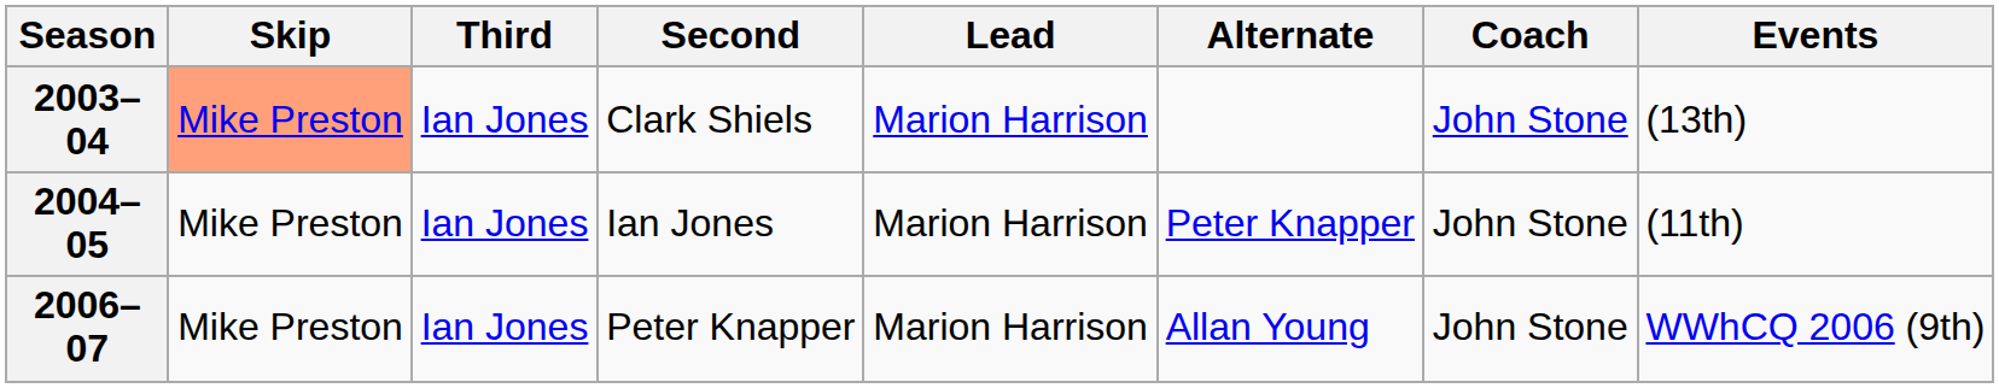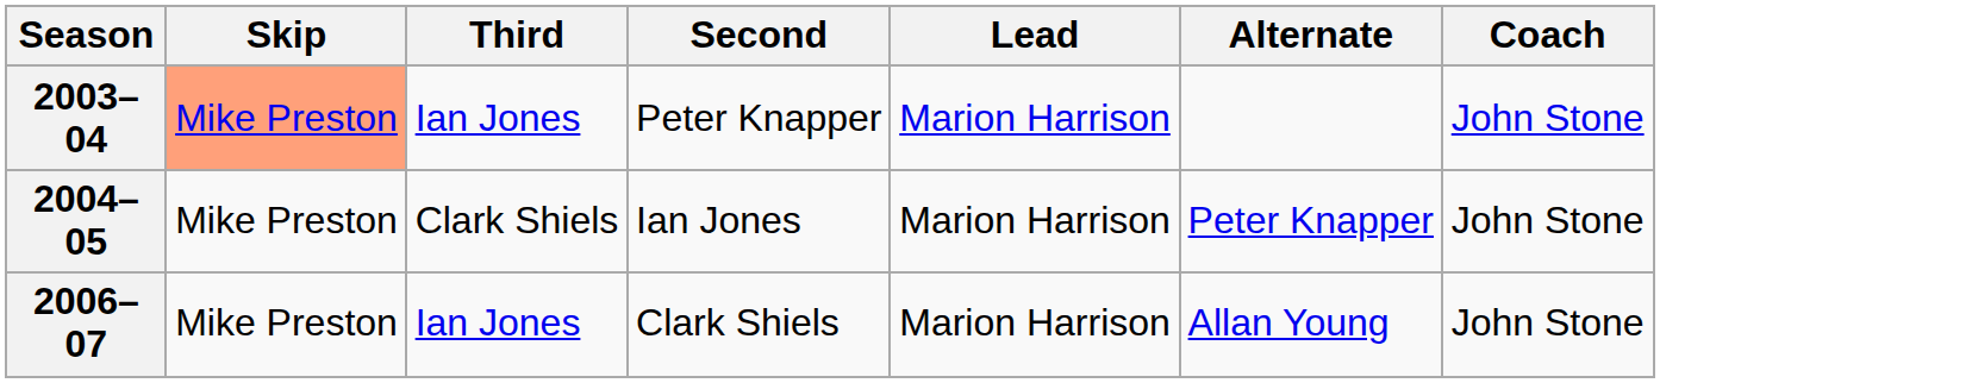 <table class="wikitable">
 <tr>
 <th scope="col" width=60>Season</th>
 <th scope="col">Skip</th>
 <th scope="col">Third</th>
 <th scope="col">Second</th>
 <th scope="col">Lead</th>
 <th scope="col">Alternate</th>
 <th scope="col">Coach</th>
-<th scope="col">Events</th>
 </tr>
 <tr>
 <th scope="row">2003–04</th>
 <td style="background: lightsalmon;"><a href='#'>Mike Preston</a></td>
 <td><a href='#'>Ian Jones</a></td>
-<td>Clark Shiels</td>
+<td>Peter Knapper</td>
 <td><a href='#'>Marion Harrison</a></td>
 <td></td>
 <td><a href='#'>John Stone</a></td>
-<td> (13th)</td>
 </tr>
 <tr>
 <th scope="row">2004–05</th>
 <td>Mike Preston</td>
-<td><a href='#'>Ian Jones</a></td>
+<td>Clark Shiels</td>
 <td>Ian Jones</td>
 <td>Marion Harrison</td>
 <td><a href='#'>Peter Knapper</a></td>
 <td>John Stone</td>
-<td> (11th)</td>
 </tr>
 <tr>
 <th scope="row">2006–07</th>
 <td>Mike Preston</td>
 <td><a href='#'>Ian Jones</a></td>
-<td>Peter Knapper</td>
+<td>Clark Shiels</td>
 <td>Marion Harrison</td>
 <td><a href='#'>Allan Young</a></td>
 <td>John Stone</td>
-<td><a href='#'>WWhCQ 2006</a> (9th)</td>
 </tr>
 </table>
